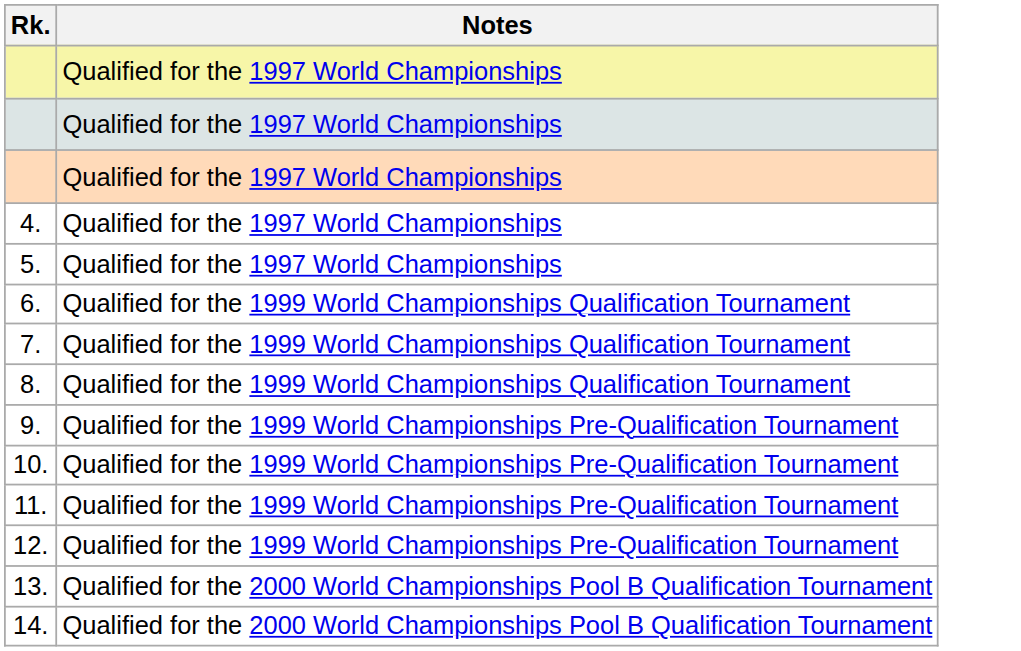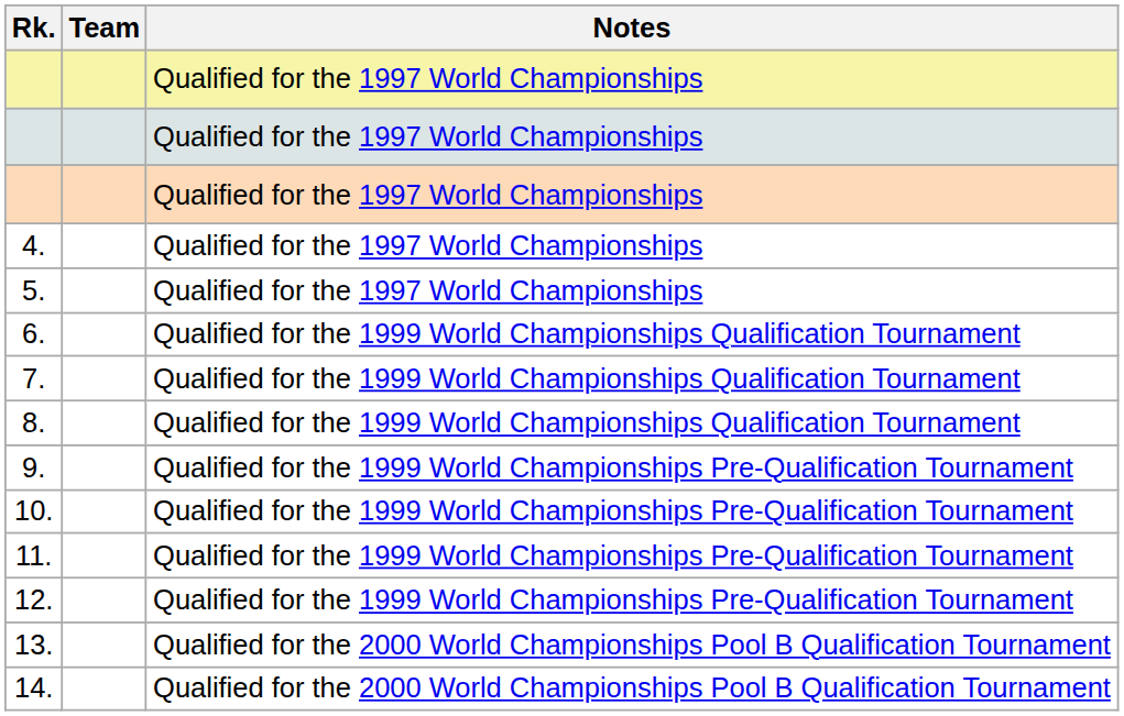 <table class="wikitable" style="border:1px solid #AAAAAA;font-size:90%">
 <tr>
 <th style="border-bottom:1px solid #AAAAAA">Rk.</th>
+<th style="border-bottom:1px solid #AAAAAA">Team</th>
 <th style="border-bottom:1px solid #AAAAAA">Notes</th>
 </tr>
 <tr bgcolor="#F7F6A8">
 <td align="center" style="height:23px"></td>
+<td><strong></strong></td>
 <td>Qualified for the <a href='#'>1997 World Championships</a></td>
 </tr>
 <tr bgcolor="#DCE5E5">
 <td align="center" style="height:23px"></td>
+<td></td>
 <td>Qualified for the <a href='#'>1997 World Championships</a></td>
 </tr>
 <tr bgcolor="#FFDAB9">
 <td align="center" style="height:23px"></td>
+<td></td>
 <td>Qualified for the <a href='#'>1997 World Championships</a></td>
 </tr>
 <tr style="background:#ffffff;">
 <td align="center">4.</td>
+<td></td>
 <td>Qualified for the <a href='#'>1997 World Championships</a></td>
 </tr>
 <tr style="background:#ffffff;">
 <td align="center">5.</td>
+<td></td>
 <td>Qualified for the <a href='#'>1997 World Championships</a></td>
 </tr>
 <tr style="background:#ffffff;">
 <td align="center">6.</td>
+<td></td>
 <td>Qualified for the <a href='#'>1999 World Championships Qualification Tournament</a></td>
 </tr>
 <tr style="background:#ffffff;">
 <td align="center">7.</td>
+<td></td>
 <td>Qualified for the <a href='#'>1999 World Championships Qualification Tournament</a></td>
 </tr>
 <tr style="background:#ffffff;">
 <td align="center">8.</td>
+<td></td>
 <td>Qualified for the <a href='#'>1999 World Championships Qualification Tournament</a></td>
 </tr>
 <tr style="background:#ffffff;">
 <td align="center">9.</td>
+<td></td>
 <td>Qualified for the <a href='#'>1999 World Championships Pre-Qualification Tournament</a></td>
 </tr>
 <tr style="background:#ffffff;">
 <td align="center">10.</td>
+<td></td>
 <td>Qualified for the <a href='#'>1999 World Championships Pre-Qualification Tournament</a></td>
 </tr>
 <tr style="background:#ffffff;">
 <td align="center">11.</td>
+<td></td>
 <td>Qualified for the <a href='#'>1999 World Championships Pre-Qualification Tournament</a></td>
 </tr>
 <tr style="background:#ffffff;">
 <td align="center">12.</td>
+<td></td>
 <td>Qualified for the <a href='#'>1999 World Championships Pre-Qualification Tournament</a></td>
 </tr>
 <tr style="background:#ffffff;">
 <td align="center">13.</td>
+<td></td>
 <td>Qualified for the <a href='#'>2000 World Championships Pool B Qualification Tournament</a></td>
 </tr>
 <tr style="background:#ffffff;">
 <td align="center">14.</td>
+<td></td>
 <td>Qualified for the <a href='#'>2000 World Championships Pool B Qualification Tournament</a></td>
 </tr>
 </table>
